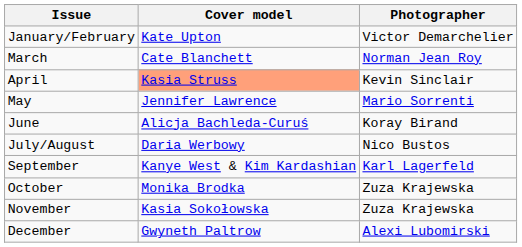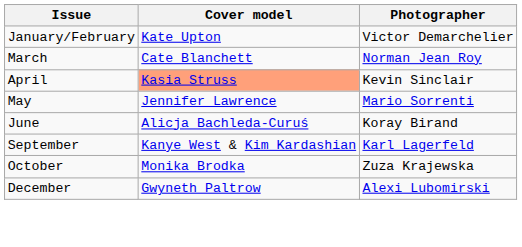 <table class="sortable wikitable">
 <tr>
 <th>Issue</th>
 <th>Cover model</th>
 <th>Photographer</th>
 </tr>
 <tr>
 <td>January/February</td>
 <td><a href='#'>Kate Upton</a></td>
 <td>Victor Demarchelier</td>
 </tr>
 <tr>
 <td>March</td>
 <td><a href='#'>Cate Blanchett</a></td>
 <td><a href='#'>Norman Jean Roy</a></td>
 </tr>
 <tr>
 <td>April</td>
 <td style="background: lightsalmon;"><a href='#'>Kasia Struss</a></td>
 <td>Kevin Sinclair</td>
 </tr>
 <tr>
 <td>May</td>
 <td><a href='#'>Jennifer Lawrence</a></td>
 <td><a href='#'>Mario Sorrenti</a></td>
 </tr>
 <tr>
 <td>June</td>
 <td><a href='#'>Alicja Bachleda-Curuś</a></td>
 <td>Koray Birand</td>
 </tr>
 <tr>
-<td>July/August</td>
-<td><a href='#'>Daria Werbowy</a></td>
-<td>Nico Bustos</td>
-</tr>
-<tr>
 <td>September</td>
 <td><a href='#'>Kanye West</a> & <a href='#'>Kim Kardashian</a></td>
 <td><a href='#'>Karl Lagerfeld</a></td>
 </tr>
 <tr>
 <td>October</td>
 <td><a href='#'>Monika Brodka</a></td>
 <td>Zuza Krajewska</td>
 </tr>
 <tr>
-<td>November</td>
-<td><a href='#'>Kasia Sokołowska</a></td>
-<td>Zuza Krajewska</td>
-</tr>
-<tr>
 <td>December</td>
 <td><a href='#'>Gwyneth Paltrow</a></td>
 <td><a href='#'>Alexi Lubomirski</a></td>
 </tr>
 </table>
